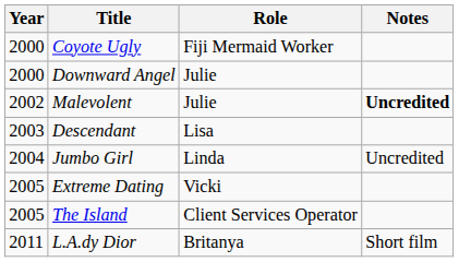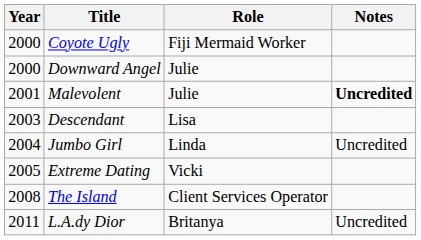 <table class="wikitable">
 <tr>
 <th>Year</th>
 <th>Title</th>
 <th>Role</th>
 <th>Notes</th>
 </tr>
 <tr>
 <td>2000</td>
 <td><em><a href='#'>Coyote Ugly</a></em></td>
 <td>Fiji Mermaid Worker</td>
 <td></td>
 </tr>
 <tr>
 <td>2000</td>
 <td><em>Downward Angel</em></td>
 <td>Julie</td>
 <td></td>
 </tr>
 <tr>
-<td>2002</td>
+<td>2001</td>
 <td><em>Malevolent</em></td>
 <td>Julie</td>
 <td><strong>Uncredited</strong></td>
 </tr>
 <tr>
 <td>2003</td>
 <td><em>Descendant</em></td>
 <td>Lisa</td>
 <td></td>
 </tr>
 <tr>
 <td>2004</td>
 <td><em>Jumbo Girl</em></td>
 <td>Linda</td>
 <td>Uncredited</td>
 </tr>
 <tr>
 <td>2005</td>
 <td><em>Extreme Dating</em></td>
 <td>Vicki</td>
 <td></td>
 </tr>
 <tr>
-<td>2005</td>
+<td>2008</td>
 <td><em><a href='#'>The Island</a></em></td>
 <td>Client Services Operator</td>
 <td></td>
 </tr>
 <tr>
 <td>2011</td>
 <td><em>L.A.dy Dior</em></td>
 <td>Britanya</td>
-<td>Short film</td>
+<td>Uncredited</td>
 </tr>
 </table>
